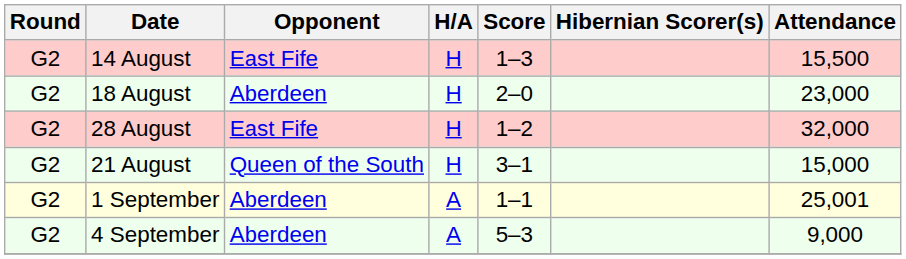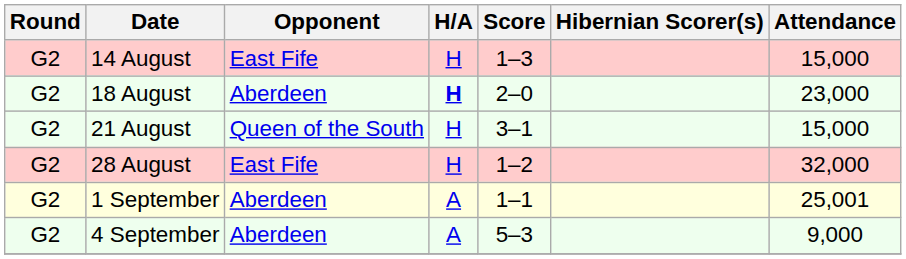 <table class="wikitable" style="text-align:center">
 <tr>
 <th>Round</th>
 <th>Date</th>
 <th>Opponent</th>
 <th>H/A</th>
 <th>Score</th>
 <th>Hibernian Scorer(s)</th>
 <th>Attendance</th>
 </tr>
 <tr bgcolor=#FFCCCC>
 <td>G2</td>
 <td align=left>14 August</td>
 <td align=left><a href='#'>East Fife</a></td>
 <td><a href='#'>H</a></td>
 <td>1–3</td>
 <td align=left></td>
-<td>15,500</td>
+<td>15,000</td>
 </tr>
 <tr bgcolor=#EEFFEE>
 <td>G2</td>
 <td align=left>18 August</td>
 <td align=left><a href='#'>Aberdeen</a></td>
-<td><a href='#'>H</a></td>
+<td><strong><a href='#'>H</a></strong></td>
 <td>2–0</td>
 <td align=left></td>
 <td>23,000</td>
+</tr>
+<tr bgcolor=#EEFFEE>
+<td>G2</td>
+<td align=left>21 August</td>
+<td align=left><a href='#'>Queen of the South</a></td>
+<td><a href='#'>H</a></td>
+<td>3–1</td>
+<td align=left></td>
+<td>15,000</td>
 </tr>
 <tr bgcolor=#FFCCCC>
 <td>G2</td>
 <td align=left>28 August</td>
 <td align=left><a href='#'>East Fife</a></td>
 <td><a href='#'>H</a></td>
 <td>1–2</td>
 <td align=left></td>
 <td>32,000</td>
-</tr>
-<tr bgcolor=#EEFFEE>
-<td>G2</td>
-<td align=left>21 August</td>
-<td align=left><a href='#'>Queen of the South</a></td>
-<td><a href='#'>H</a></td>
-<td>3–1</td>
-<td align=left></td>
-<td>15,000</td>
 </tr>
 <tr bgcolor=#FFFFDD>
 <td>G2</td>
 <td align=left>1 September</td>
 <td align=left><a href='#'>Aberdeen</a></td>
 <td><a href='#'>A</a></td>
 <td>1–1</td>
 <td align=left></td>
 <td>25,001</td>
 </tr>
 <tr bgcolor=#EEFFEE>
 <td>G2</td>
 <td align=left>4 September</td>
 <td align=left><a href='#'>Aberdeen</a></td>
 <td><a href='#'>A</a></td>
 <td>5–3</td>
 <td align=left></td>
 <td>9,000</td>
 </tr>
 <tr>
 </tr>
 </table>
